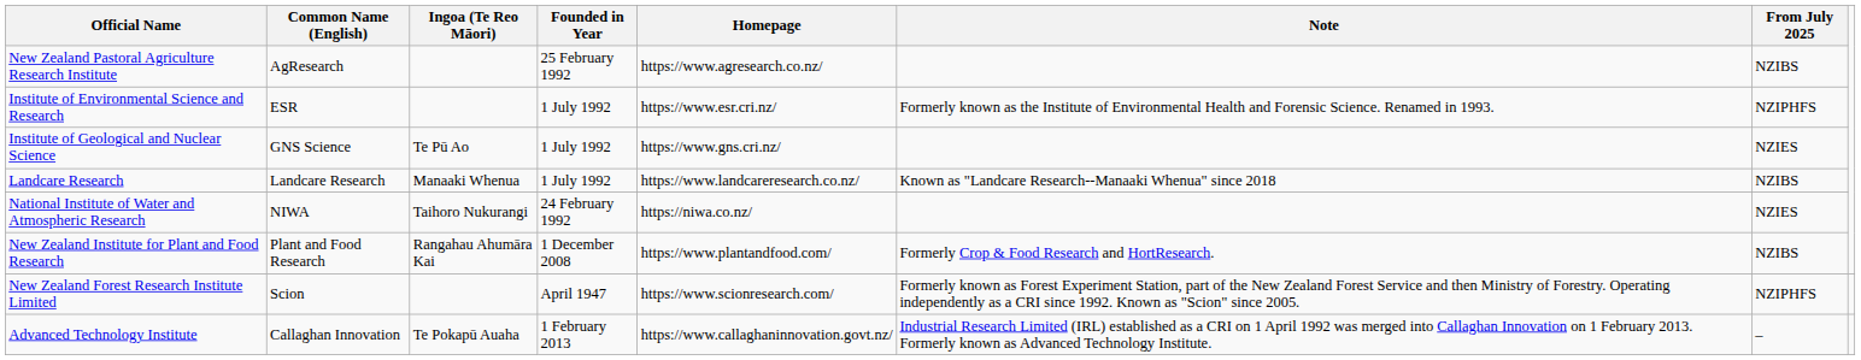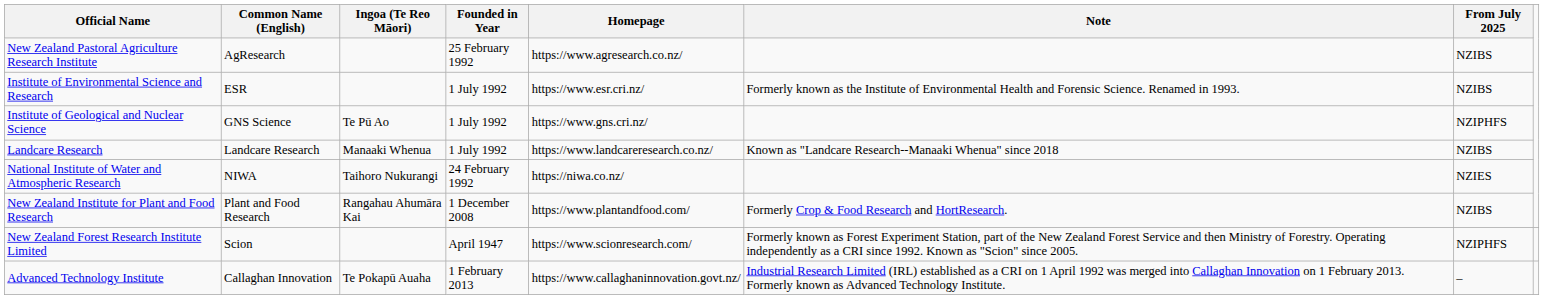 <table class="wikitable sortable">
 <tr>
 <th>Official Name</th>
 <th>Common Name (English)</th>
 <th>Ingoa (Te Reo Māori)</th>
 <th>Founded in Year</th>
 <th>Homepage</th>
 <th>Note</th>
 <th>From July 2025</th>
 </tr>
 <tr>
 <td><a href='#'>New Zealand Pastoral Agriculture Research Institute</a></td>
 <td>AgResearch</td>
 <td></td>
 <td>25 February 1992</td>
 <td>https://www.agresearch.co.nz/</td>
 <td></td>
 <td>NZIBS</td>
 </tr>
 <tr>
 <td><a href='#'>Institute of Environmental Science and Research</a></td>
 <td>ESR</td>
 <td></td>
 <td>1 July 1992</td>
 <td>https://www.esr.cri.nz/</td>
 <td>Formerly known as the Institute of Environmental Health and Forensic Science. Renamed in 1993.</td>
-<td>NZIPHFS</td>
+<td>NZIBS</td>
 </tr>
 <tr>
 <td><a href='#'>Institute of Geological and Nuclear Science</a></td>
 <td>GNS Science</td>
 <td>Te Pū Ao</td>
 <td>1 July 1992</td>
 <td>https://www.gns.cri.nz/</td>
 <td></td>
-<td>NZIES</td>
+<td>NZIPHFS</td>
 </tr>
 <tr>
 <td><a href='#'>Landcare Research</a></td>
 <td>Landcare Research</td>
 <td>Manaaki Whenua</td>
 <td>1 July 1992</td>
 <td>https://www.landcareresearch.co.nz/</td>
 <td>Known as "Landcare Research--Manaaki Whenua" since 2018</td>
 <td>NZIBS</td>
 </tr>
 <tr>
 <td><a href='#'>National Institute of Water and Atmospheric Research</a></td>
 <td>NIWA</td>
 <td>Taihoro Nukurangi</td>
 <td>24 February 1992</td>
 <td>https://niwa.co.nz/</td>
 <td></td>
 <td>NZIES</td>
 </tr>
 <tr>
 <td><a href='#'>New Zealand Institute for Plant and Food Research</a></td>
 <td>Plant and Food Research</td>
 <td>Rangahau Ahumāra Kai</td>
 <td>1 December 2008</td>
 <td>https://www.plantandfood.com/</td>
 <td>Formerly <a href='#'>Crop & Food Research</a> and <a href='#'>HortResearch</a>.</td>
 <td>NZIBS</td>
 </tr>
 <tr>
 <td><a href='#'>New Zealand Forest Research Institute Limited</a></td>
 <td>Scion</td>
 <td></td>
 <td>April 1947</td>
 <td>https://www.scionresearch.com/</td>
 <td>Formerly known as Forest Experiment Station, part of the New Zealand Forest Service and then  Ministry of Forestry. Operating independently as a CRI since 1992. Known as "Scion" since 2005.</td>
 <td>NZIPHFS</td>
 <td></td>
 </tr>
 <tr>
 <td><a href='#'>Advanced Technology Institute</a></td>
 <td>Callaghan Innovation</td>
 <td>Te Pokapū Auaha</td>
 <td>1 February 2013</td>
 <td>https://www.callaghaninnovation.govt.nz/</td>
 <td><a href='#'>Industrial Research Limited</a> (IRL) established as a CRI on 1 April 1992 was merged into <a href='#'>Callaghan Innovation</a> on 1 February 2013. Formerly known as Advanced Technology Institute.</td>
 <td>–</td>
 </tr>
 </table>
